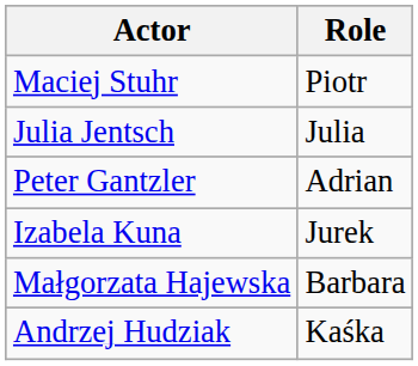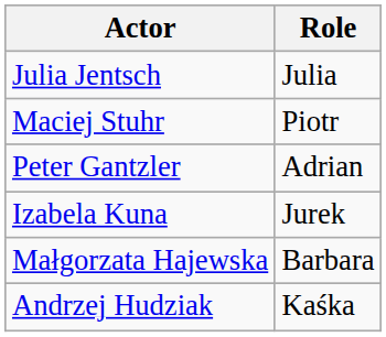 <table class="wikitable">
 <tr>
 <th>Actor</th>
 <th>Role</th>
 </tr>
 <tr>
+<td><a href='#'>Julia Jentsch</a></td>
+<td>Julia</td>
+</tr>
+<tr>
 <td><a href='#'>Maciej Stuhr</a></td>
 <td>Piotr</td>
-</tr>
-<tr>
-<td><a href='#'>Julia Jentsch</a></td>
-<td>Julia</td>
 </tr>
 <tr>
 <td><a href='#'>Peter Gantzler</a></td>
 <td>Adrian</td>
 </tr>
 <tr>
 <td><a href='#'>Izabela Kuna</a></td>
 <td>Jurek</td>
 </tr>
 <tr>
 <td><a href='#'>Małgorzata Hajewska</a></td>
 <td>Barbara</td>
 </tr>
 <tr>
 <td><a href='#'>Andrzej Hudziak</a></td>
 <td>Kaśka</td>
 </tr>
 </table>
